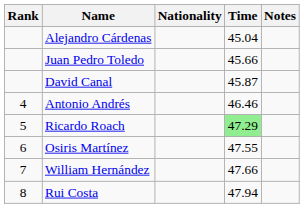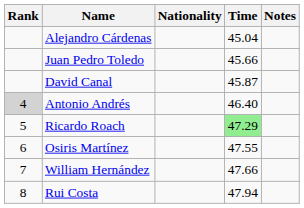 <table class="wikitable sortable" style="text-align:center;font-size:95%">
 <tr>
 <th>Rank</th>
 <th>Name</th>
 <th>Nationality</th>
 <th>Time</th>
 <th>Notes</th>
 </tr>
 <tr>
 <td></td>
 <td align=left><a href='#'>Alejandro Cárdenas</a></td>
 <td align=left></td>
 <td>45.04</td>
 <td></td>
 </tr>
 <tr>
 <td></td>
 <td align=left><a href='#'>Juan Pedro Toledo</a></td>
 <td align=left></td>
 <td>45.66</td>
 <td></td>
 </tr>
 <tr>
 <td></td>
 <td align=left><a href='#'>David Canal</a></td>
 <td align=left></td>
 <td>45.87</td>
 <td></td>
 </tr>
 <tr>
-<td>4</td>
+<td style="background: lightgrey;">4</td>
 <td align=left><a href='#'>Antonio Andrés</a></td>
 <td align=left></td>
-<td>46.46</td>
+<td>46.40</td>
 <td></td>
 </tr>
 <tr>
 <td>5</td>
 <td align=left><a href='#'>Ricardo Roach</a></td>
 <td align=left></td>
 <td style="background: lightgreen;">47.29</td>
 <td></td>
 </tr>
 <tr>
 <td>6</td>
 <td align=left><a href='#'>Osiris Martínez</a></td>
 <td align=left></td>
 <td>47.55</td>
 <td></td>
 </tr>
 <tr>
 <td>7</td>
 <td align=left><a href='#'>William Hernández</a></td>
 <td align=left></td>
 <td>47.66</td>
 <td></td>
 </tr>
 <tr>
 <td>8</td>
 <td align=left><a href='#'>Rui Costa</a></td>
 <td align=left></td>
 <td>47.94</td>
 <td></td>
 </tr>
 </table>
